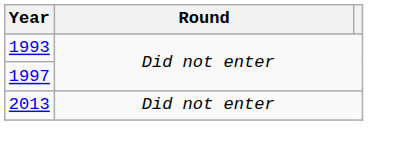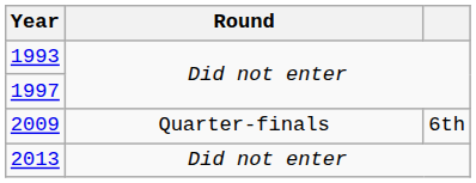 <table class="wikitable" style="text-align: center; font-size:90%">
 <tr>
 <th>Year</th>
 <th style="width:200px">Round</th>
 <th></th>
 </tr>
 <tr>
 <td><a href='#'>1993</a></td>
 <td colspan="2" rowspan="2"><em>Did not enter</em></td>
 </tr>
 <tr>
 <td><a href='#'>1997</a></td>
 </tr>
 <tr>
+<td><a href='#'>2009</a></td>
+<td>Quarter-finals</td>
+<td>6th</td>
+</tr>
+<tr>
 <td><a href='#'>2013</a></td>
 <td colspan="2"><em>Did not enter</em></td>
 </tr>
 </table>
